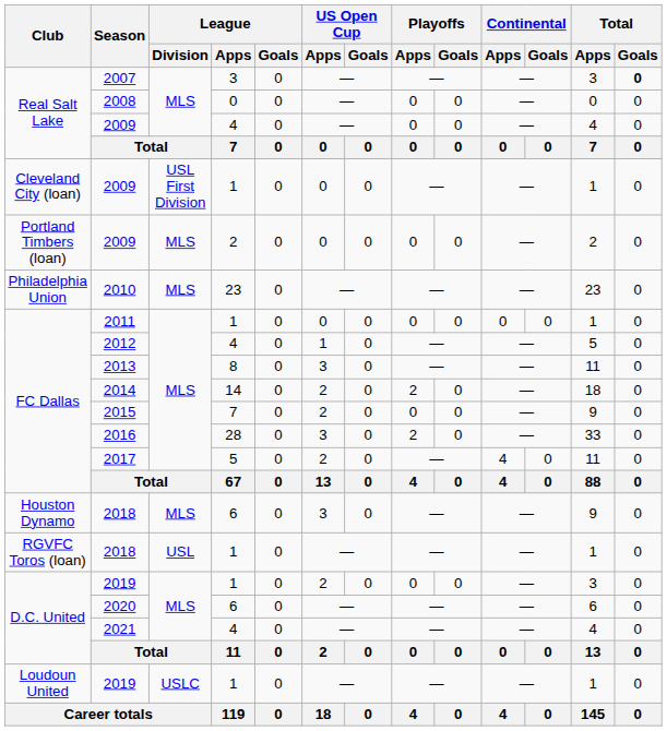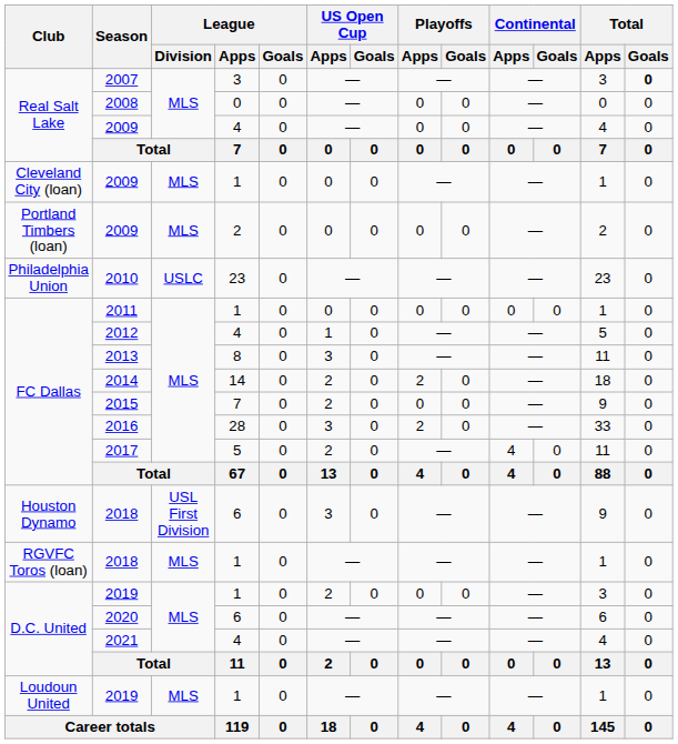 <table class="wikitable" style="text-align:center">
 <tr>
 <th rowspan="2">Club</th>
 <th rowspan="2">Season</th>
 <th colspan="3">League</th>
 <th colspan="2"><a href='#'>US Open Cup</a></th>
 <th colspan="2">Playoffs</th>
 <th colspan="2"><a href='#'>Continental</a></th>
 <th colspan="2">Total</th>
 </tr>
 <tr>
 <th>Division</th>
 <th>Apps</th>
 <th>Goals</th>
 <th>Apps</th>
 <th>Goals</th>
 <th>Apps</th>
 <th>Goals</th>
 <th>Apps</th>
 <th>Goals</th>
 <th>Apps</th>
 <th>Goals</th>
 </tr>
 <tr>
 <td rowspan="4"><a href='#'>Real Salt Lake</a></td>
 <td><a href='#'>2007</a></td>
 <td rowspan="3"><a href='#'>MLS</a></td>
 <td>3</td>
 <td>0</td>
 <td colspan="2">—</td>
 <td colspan="2">—</td>
 <td colspan="2">—</td>
 <td>3</td>
 <td><strong>0</strong></td>
 </tr>
 <tr>
 <td><a href='#'>2008</a></td>
 <td>0</td>
 <td>0</td>
 <td colspan="2">—</td>
 <td>0</td>
 <td>0</td>
 <td colspan="2">—</td>
 <td>0</td>
 <td>0</td>
 </tr>
 <tr>
 <td><a href='#'>2009</a></td>
 <td>4</td>
 <td>0</td>
 <td colspan="2">—</td>
 <td>0</td>
 <td>0</td>
 <td colspan="2">—</td>
 <td>4</td>
 <td>0</td>
 </tr>
 <tr>
 <th colspan="2">Total</th>
 <th>7</th>
 <th>0</th>
 <th>0</th>
 <th>0</th>
 <th>0</th>
 <th>0</th>
 <th>0</th>
 <th>0</th>
 <th>7</th>
 <th>0</th>
 </tr>
 <tr>
 <td><a href='#'>Cleveland City</a> (loan)</td>
 <td><a href='#'>2009</a></td>
-<td><a href='#'>USL First Division</a></td>
+<td><a href='#'>MLS</a></td>
 <td>1</td>
 <td>0</td>
 <td>0</td>
 <td>0</td>
 <td colspan="2">—</td>
 <td colspan="2">—</td>
 <td>1</td>
 <td>0</td>
 </tr>
 <tr>
 <td><a href='#'>Portland Timbers</a> (loan)</td>
 <td><a href='#'>2009</a></td>
 <td><a href='#'>MLS</a></td>
 <td>2</td>
 <td>0</td>
 <td>0</td>
 <td>0</td>
 <td>0</td>
 <td>0</td>
 <td colspan="2">—</td>
 <td>2</td>
 <td>0</td>
 </tr>
 <tr>
 <td><a href='#'>Philadelphia Union</a></td>
 <td><a href='#'>2010</a></td>
-<td><a href='#'>MLS</a></td>
+<td><a href='#'>USLC</a></td>
 <td>23</td>
 <td>0</td>
 <td colspan="2">—</td>
 <td colspan="2">—</td>
 <td colspan="2">—</td>
 <td>23</td>
 <td>0</td>
 </tr>
 <tr>
 <td rowspan="8"><a href='#'>FC Dallas</a></td>
 <td><a href='#'>2011</a></td>
 <td rowspan="7"><a href='#'>MLS</a></td>
 <td>1</td>
 <td>0</td>
 <td>0</td>
 <td>0</td>
 <td>0</td>
 <td>0</td>
 <td>0</td>
 <td>0</td>
 <td>1</td>
 <td>0</td>
 </tr>
 <tr>
 <td><a href='#'>2012</a></td>
 <td>4</td>
 <td>0</td>
 <td>1</td>
 <td>0</td>
 <td colspan="2">—</td>
 <td colspan="2">—</td>
 <td>5</td>
 <td>0</td>
 </tr>
 <tr>
 <td><a href='#'>2013</a></td>
 <td>8</td>
 <td>0</td>
 <td>3</td>
 <td>0</td>
 <td colspan="2">—</td>
 <td colspan="2">—</td>
 <td>11</td>
 <td>0</td>
 </tr>
 <tr>
 <td><a href='#'>2014</a></td>
 <td>14</td>
 <td>0</td>
 <td>2</td>
 <td>0</td>
 <td>2</td>
 <td>0</td>
 <td colspan="2">—</td>
 <td>18</td>
 <td>0</td>
 </tr>
 <tr>
 <td><a href='#'>2015</a></td>
 <td>7</td>
 <td>0</td>
 <td>2</td>
 <td>0</td>
 <td>0</td>
 <td>0</td>
 <td colspan="2">—</td>
 <td>9</td>
 <td>0</td>
 </tr>
 <tr>
 <td><a href='#'>2016</a></td>
 <td>28</td>
 <td>0</td>
 <td>3</td>
 <td>0</td>
 <td>2</td>
 <td>0</td>
 <td colspan="2">—</td>
 <td>33</td>
 <td>0</td>
 </tr>
 <tr>
 <td><a href='#'>2017</a></td>
 <td>5</td>
 <td>0</td>
 <td>2</td>
 <td>0</td>
 <td colspan="2">—</td>
 <td>4</td>
 <td>0</td>
 <td>11</td>
 <td>0</td>
 </tr>
 <tr>
 <th colspan="2">Total</th>
 <th>67</th>
 <th>0</th>
 <th>13</th>
 <th>0</th>
 <th>4</th>
 <th>0</th>
 <th>4</th>
 <th>0</th>
 <th>88</th>
 <th>0</th>
 </tr>
 <tr>
 <td><a href='#'>Houston Dynamo</a></td>
 <td><a href='#'>2018</a></td>
-<td><a href='#'>MLS</a></td>
+<td><a href='#'>USL First Division</a></td>
 <td>6</td>
 <td>0</td>
 <td>3</td>
 <td>0</td>
 <td colspan="2">—</td>
 <td colspan="2">—</td>
 <td>9</td>
 <td>0</td>
 </tr>
 <tr>
 <td><a href='#'>RGVFC Toros</a> (loan)</td>
 <td><a href='#'>2018</a></td>
-<td><a href='#'>USL</a></td>
+<td><a href='#'>MLS</a></td>
 <td>1</td>
 <td>0</td>
 <td colspan="2">—</td>
 <td colspan="2">—</td>
 <td colspan="2">—</td>
 <td>1</td>
 <td>0</td>
 </tr>
 <tr>
 <td rowspan="4"><a href='#'>D.C. United</a></td>
 <td><a href='#'>2019</a></td>
 <td rowspan="3"><a href='#'>MLS</a></td>
 <td>1</td>
 <td>0</td>
 <td>2</td>
 <td>0</td>
 <td>0</td>
 <td>0</td>
 <td colspan="2">—</td>
 <td>3</td>
 <td>0</td>
 </tr>
 <tr>
 <td><a href='#'>2020</a></td>
 <td>6</td>
 <td>0</td>
 <td colspan="2">—</td>
 <td colspan="2">—</td>
 <td colspan="2">—</td>
 <td>6</td>
 <td>0</td>
 </tr>
 <tr>
 <td><a href='#'>2021</a></td>
 <td>4</td>
 <td>0</td>
 <td colspan="2">—</td>
 <td colspan="2">—</td>
 <td colspan="2">—</td>
 <td>4</td>
 <td>0</td>
 </tr>
 <tr>
 <th colspan="2">Total</th>
 <th>11</th>
 <th>0</th>
 <th>2</th>
 <th>0</th>
 <th>0</th>
 <th>0</th>
 <th>0</th>
 <th>0</th>
 <th>13</th>
 <th>0</th>
 </tr>
 <tr>
 <td><a href='#'>Loudoun United</a></td>
 <td><a href='#'>2019</a></td>
-<td><a href='#'>USLC</a></td>
+<td><a href='#'>MLS</a></td>
 <td>1</td>
 <td>0</td>
 <td colspan="2">—</td>
 <td colspan="2">—</td>
 <td colspan="2">—</td>
 <td>1</td>
 <td>0</td>
 </tr>
 <tr>
 <th colspan="3">Career totals</th>
 <th>119</th>
 <th>0</th>
 <th>18</th>
 <th>0</th>
 <th>4</th>
 <th>0</th>
 <th>4</th>
 <th>0</th>
 <th>145</th>
 <th>0</th>
 </tr>
 </table>
